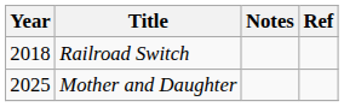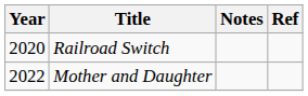 <table class="wikitable">
 <tr>
 <th>Year</th>
 <th>Title</th>
 <th>Notes</th>
 <th>Ref</th>
 </tr>
 <tr>
-<td>2018</td>
+<td>2020</td>
 <td><em>Railroad Switch</em></td>
 <td></td>
 <td></td>
 </tr>
 <tr>
-<td>2025</td>
+<td>2022</td>
 <td><em>Mother and Daughter</em></td>
 <td></td>
 <td></td>
 </tr>
 <tr>
 </tr>
 </table>
